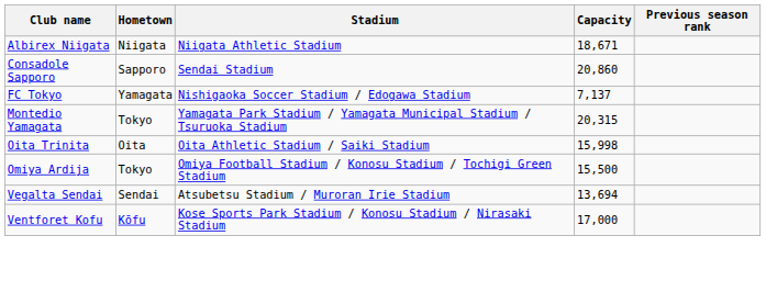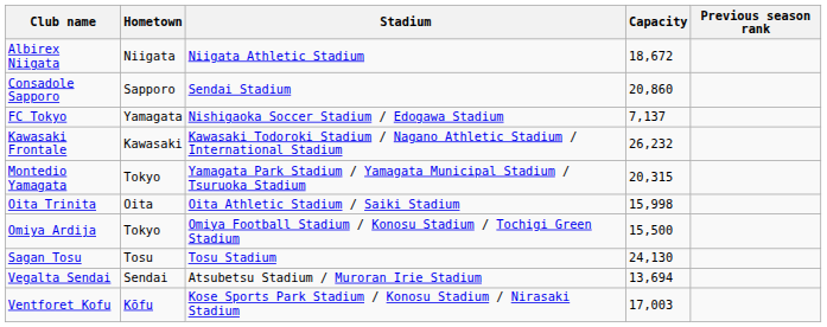 <table class="wikitable sortable">
 <tr>
 <th>Club name</th>
 <th>Hometown</th>
 <th>Stadium</th>
 <th>Capacity</th>
 <th>Previous season rank</th>
 </tr>
 <tr>
 <td><a href='#'>Albirex Niigata</a></td>
 <td>Niigata</td>
 <td><a href='#'>Niigata Athletic Stadium</a></td>
-<td>18,671</td>
+<td>18,672</td>
 <td></td>
 </tr>
 <tr>
 <td><a href='#'>Consadole Sapporo</a></td>
 <td>Sapporo</td>
 <td><a href='#'>Sendai Stadium</a></td>
 <td>20,860</td>
 <td></td>
 </tr>
 <tr>
 <td><a href='#'>FC Tokyo</a></td>
 <td>Yamagata</td>
 <td><a href='#'>Nishigaoka Soccer Stadium</a> / <a href='#'>Edogawa Stadium </a></td>
 <td>7,137</td>
+<td></td>
+</tr>
+<tr>
+<td><a href='#'>Kawasaki Frontale</a></td>
+<td>Kawasaki</td>
+<td><a href='#'>Kawasaki Todoroki Stadium</a> / <a href='#'>Nagano Athletic Stadium</a> / <a href='#'>International Stadium</a></td>
+<td>26,232</td>
 <td></td>
 </tr>
 <tr>
 <td><a href='#'>Montedio Yamagata</a></td>
 <td>Tokyo</td>
 <td><a href='#'>Yamagata Park Stadium</a> / <a href='#'>Yamagata Municipal Stadium</a> / <a href='#'>Tsuruoka Stadium</a></td>
 <td>20,315</td>
 <td></td>
 </tr>
 <tr>
 <td><a href='#'>Oita Trinita</a></td>
 <td>Oita</td>
 <td><a href='#'>Oita Athletic Stadium</a> / <a href='#'>Saiki Stadium</a></td>
 <td>15,998</td>
 <td></td>
 </tr>
 <tr>
 <td><a href='#'>Omiya Ardija</a></td>
 <td>Tokyo</td>
 <td><a href='#'>Omiya Football Stadium</a> / <a href='#'>Konosu Stadium</a> / <a href='#'>Tochigi Green Stadium</a></td>
 <td>15,500</td>
 <td></td>
 </tr>
 <tr>
+<td><a href='#'>Sagan Tosu</a></td>
+<td>Tosu</td>
+<td><a href='#'>Tosu Stadium</a></td>
+<td>24,130</td>
+<td></td>
+</tr>
+<tr>
 <td><a href='#'>Vegalta Sendai</a></td>
 <td>Sendai</td>
 <td>Atsubetsu Stadium / <a href='#'>Muroran Irie Stadium</a></td>
 <td>13,694</td>
 <td></td>
 </tr>
 <tr>
 <td><a href='#'>Ventforet Kofu</a></td>
 <td><a href='#'>Kōfu</a></td>
 <td><a href='#'>Kose Sports Park Stadium</a> / <a href='#'>Konosu Stadium</a> / <a href='#'>Nirasaki Stadium</a></td>
-<td>17,000</td>
+<td>17,003</td>
 <td></td>
 </tr>
 </table>
